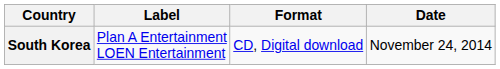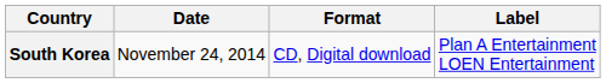 <table class="wikitable plainrowheaders">
 <tr>
 <th scope="col">Country</th>
+<th>Date</th>
+<th>Format</th>
 <th>Label</th>
-<th>Format</th>
-<th>Date</th>
 </tr>
 <tr>
 <th scope="row">South Korea</th>
+<td>November 24, 2014</td>
+<td><a href='#'>CD</a>, <a href='#'>Digital download</a></td>
 <td><a href='#'>Plan A Entertainment</a><br><a href='#'>LOEN Entertainment</a></td>
-<td><a href='#'>CD</a>, <a href='#'>Digital download</a></td>
-<td>November 24, 2014</td>
 </tr>
 </table>
